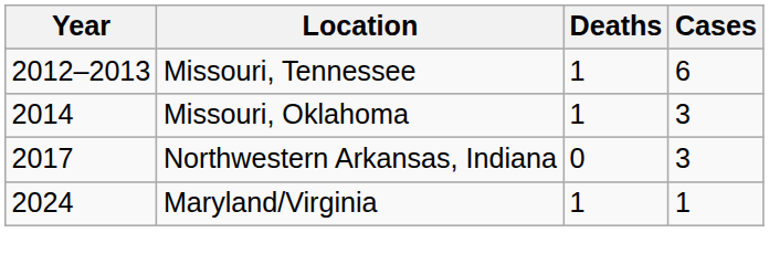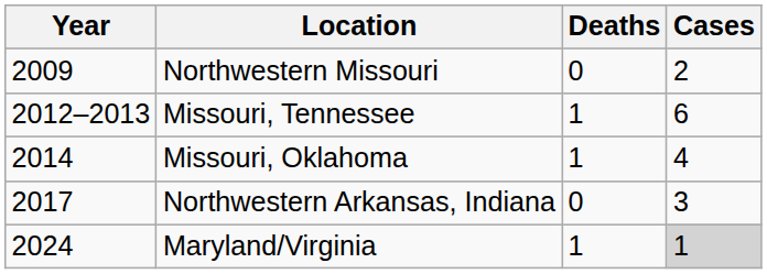 <table class="sortable wikitable">
 <tr>
 <th>Year</th>
 <th>Location</th>
 <th>Deaths</th>
 <th>Cases</th>
+</tr>
+<tr valign="TOP">
+<td>2009</td>
+<td>Northwestern Missouri</td>
+<td>0</td>
+<td>2</td>
 </tr>
 <tr valign="TOP">
 <td>2012–2013</td>
 <td>Missouri, Tennessee</td>
 <td>1</td>
 <td>6</td>
 </tr>
 <tr valign="TOP">
 <td>2014</td>
 <td>Missouri, Oklahoma</td>
 <td>1</td>
-<td>3</td>
+<td>4</td>
 </tr>
 <tr valign="TOP">
 <td>2017</td>
 <td>Northwestern Arkansas, Indiana </td>
 <td>0</td>
 <td>3</td>
 </tr>
 <tr>
 <td>2024</td>
 <td>Maryland/Virginia</td>
 <td>1</td>
-<td>1</td>
+<td style="background: lightgrey;">1</td>
 </tr>
 </table>
